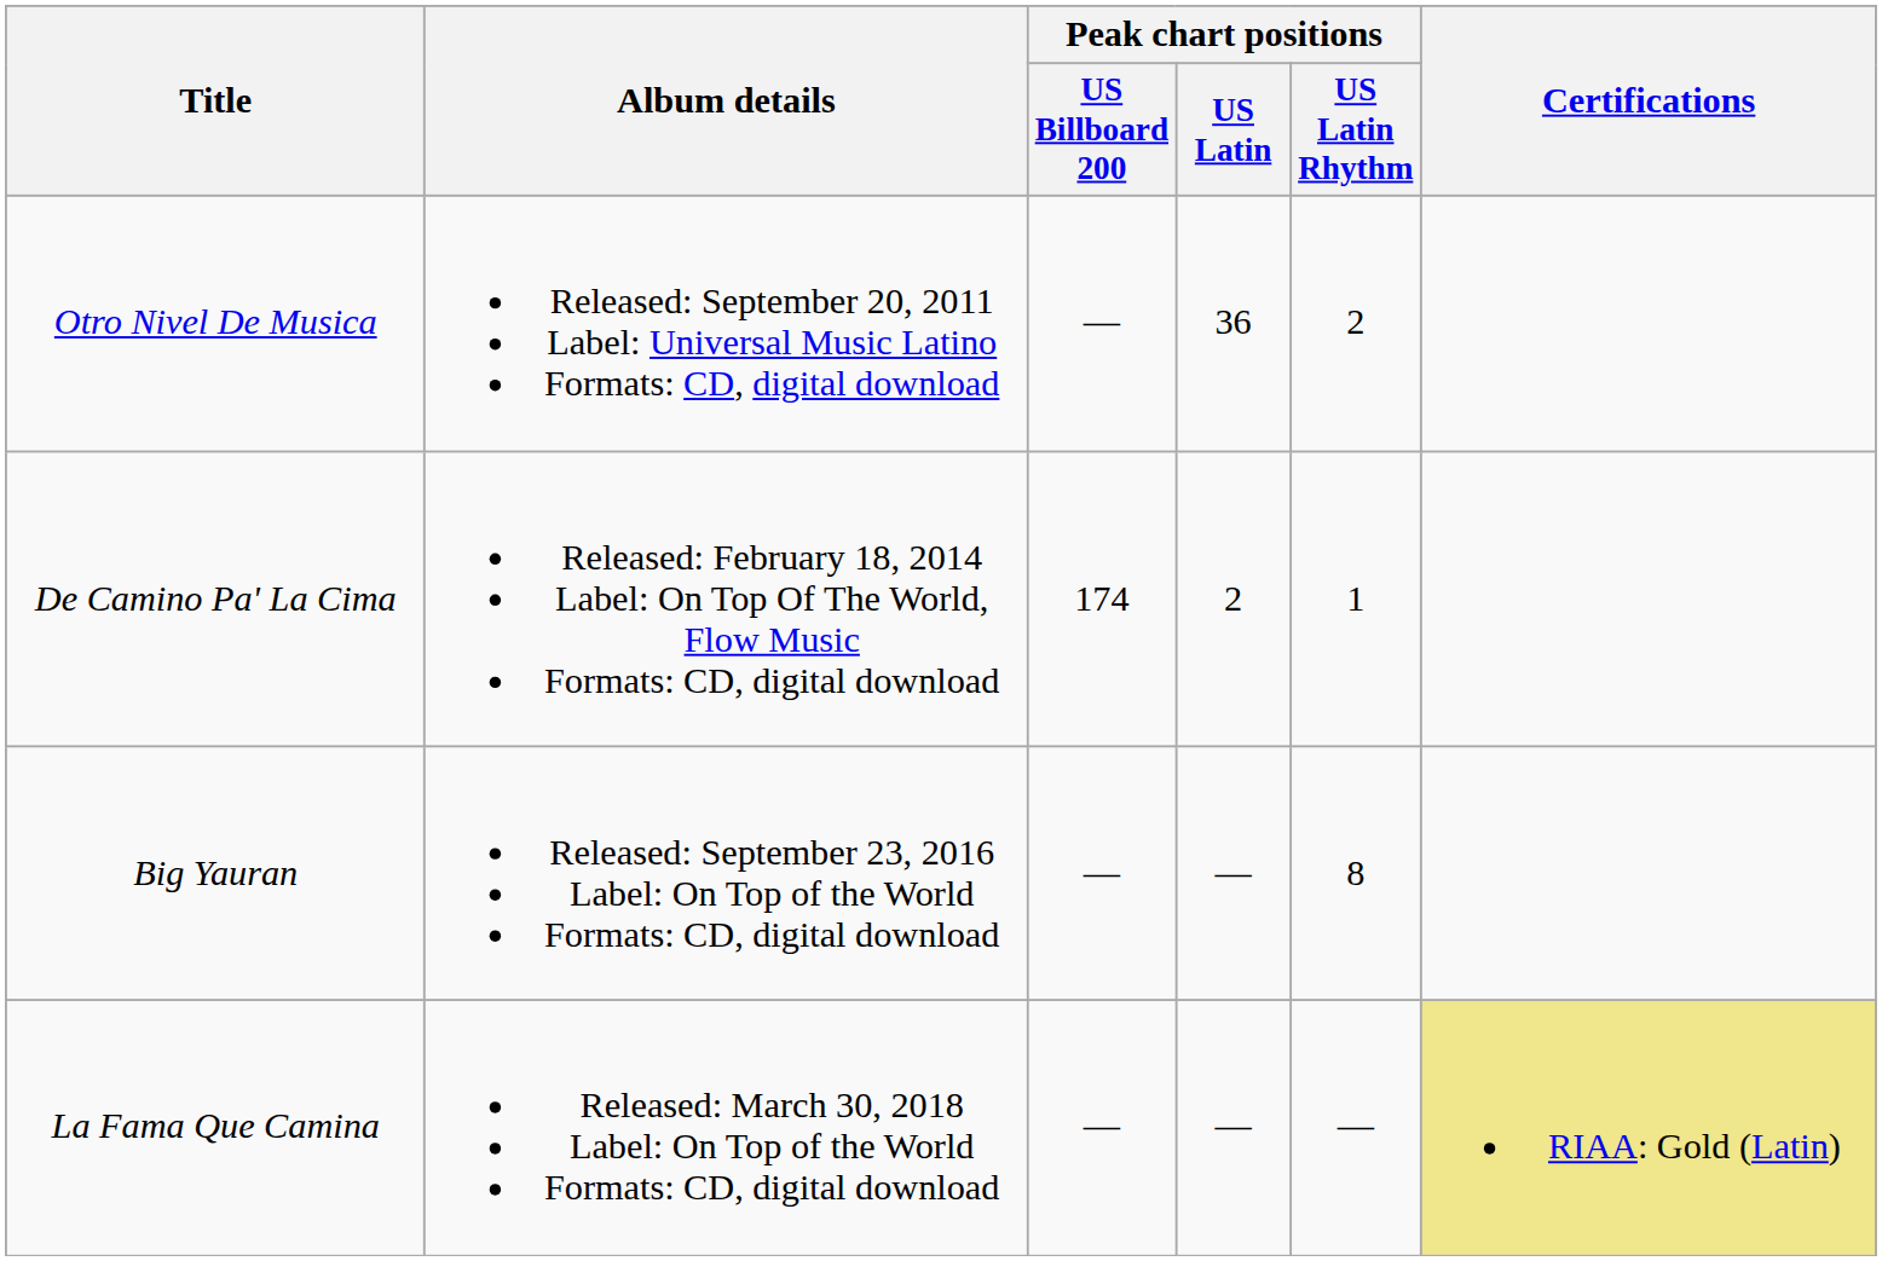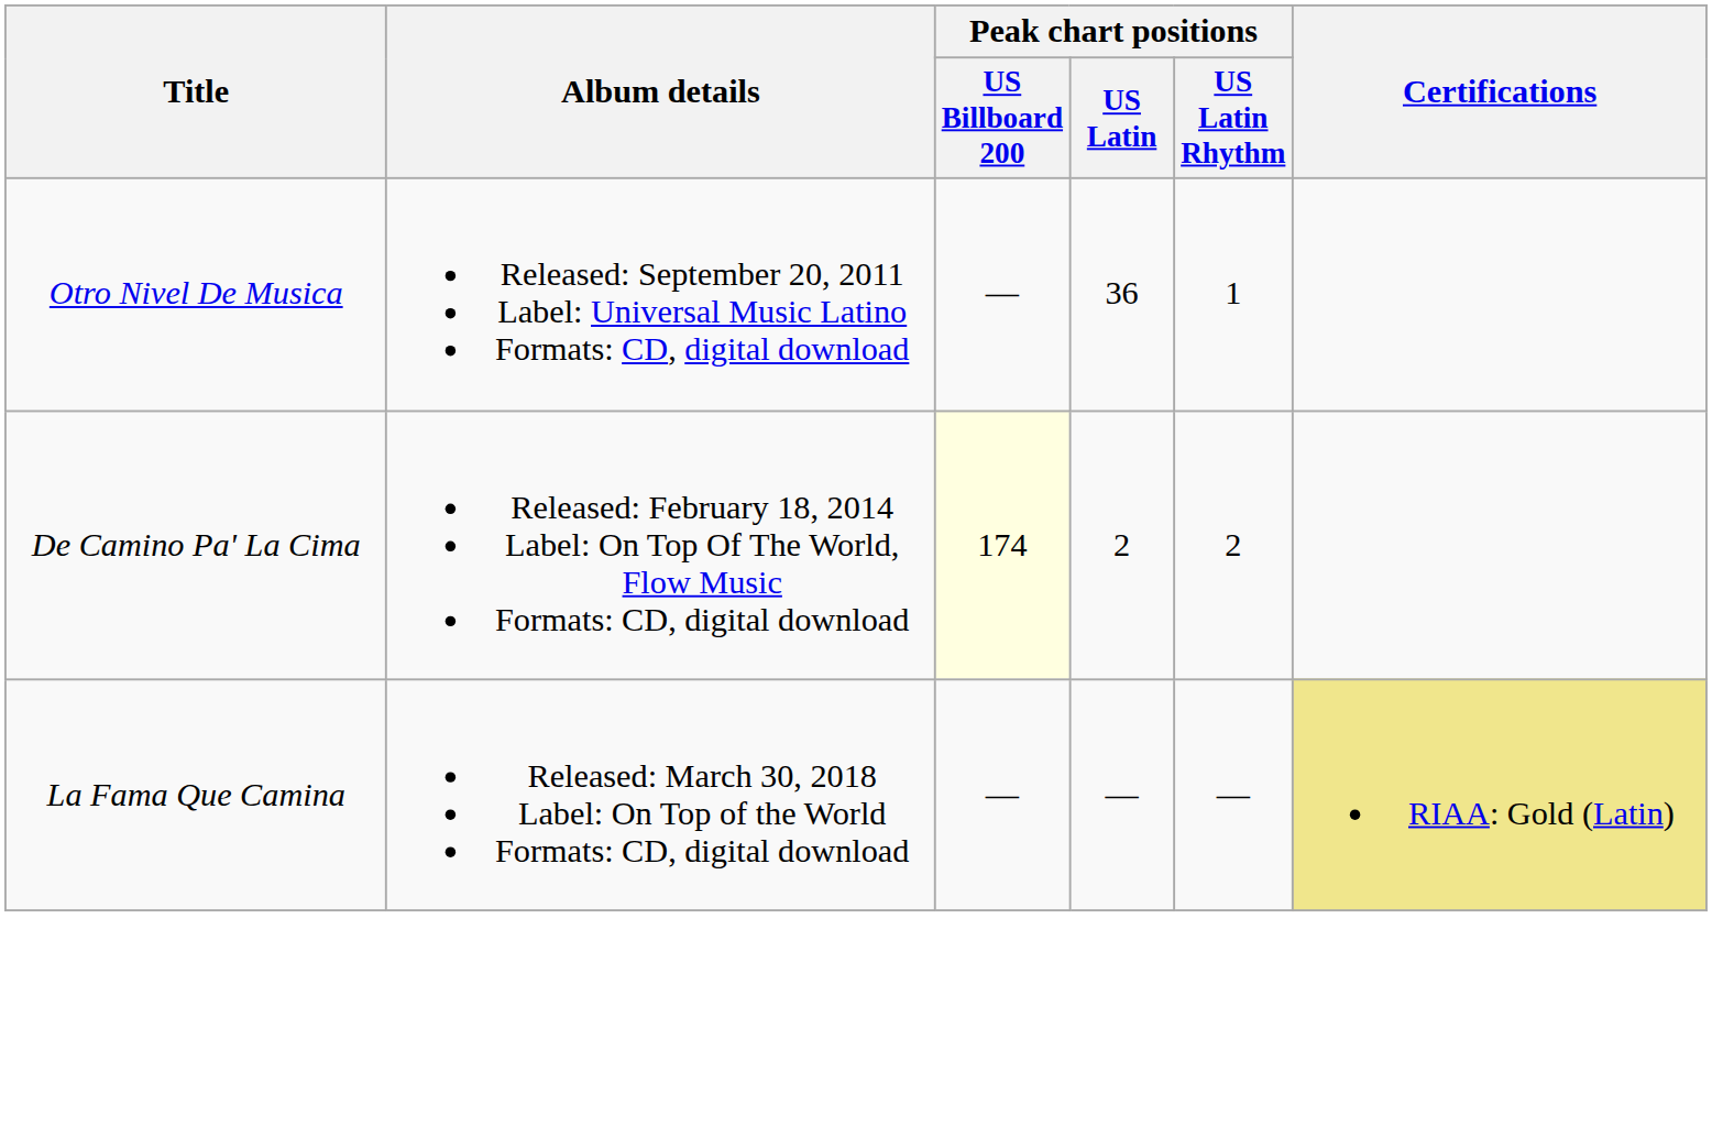 <table class="wikitable plainrowheaders" style="text-align:center;">
 <tr>
 <th scope="col" rowspan="2" style="width:11em;">Title</th>
 <th scope="col" rowspan="2" style="width:16em;">Album details</th>
 <th scope="col" colspan="3">Peak chart positions</th>
 <th scope="col" rowspan="2" style="width:12em;"><a href='#'>Certifications</a></th>
 </tr>
 <tr>
 <th scope="col" style="width:3em;font-size:90%;"><a href='#'>US Billboard 200</a></th>
 <th scope="col" style="width:3em;font-size:90%;"><a href='#'>US Latin</a></th>
 <th scope="col" style="width:3em;font-size:90%;"><a href='#'>US<br>Latin Rhythm</a></th>
 </tr>
 <tr>
 <td><em><a href='#'>Otro Nivel De Musica</a></em></td>
 <td><br><ul><li>Released: September 20, 2011</li><li>Label: <a href='#'>Universal Music Latino</a></li><li>Formats: <a href='#'>CD</a>, <a href='#'>digital download</a></li></ul></td>
 <td>—</td>
 <td>36</td>
-<td>2</td>
+<td>1</td>
 <td></td>
 </tr>
 <tr>
 <td><em>De Camino Pa' La Cima</em></td>
 <td><br><ul><li>Released: February 18, 2014</li><li>Label: On Top Of The World, <a href='#'>Flow Music</a></li><li>Formats: CD, digital download</li></ul></td>
-<td>174</td>
+<td style="background: lightyellow;">174</td>
 <td>2</td>
-<td>1</td>
-<td></td>
-</tr>
-<tr>
-<td><em>Big Yauran</em></td>
-<td><br><ul><li>Released: September 23, 2016</li><li>Label: On Top of the World</li><li>Formats: CD, digital download</li></ul></td>
-<td>—</td>
-<td>—</td>
-<td>8</td>
+<td>2</td>
 <td></td>
 </tr>
 <tr>
 <td><em>La Fama Que Camina</em></td>
 <td><br><ul><li>Released: March 30, 2018</li><li>Label: On Top of the World</li><li>Formats: CD, digital download</li></ul></td>
 <td>—</td>
 <td>—</td>
 <td>—</td>
 <td style="background: khaki;"><br><ul><li><a href='#'>RIAA</a>: Gold (<a href='#'>Latin</a>)</li></ul></td>
 </tr>
 </table>
